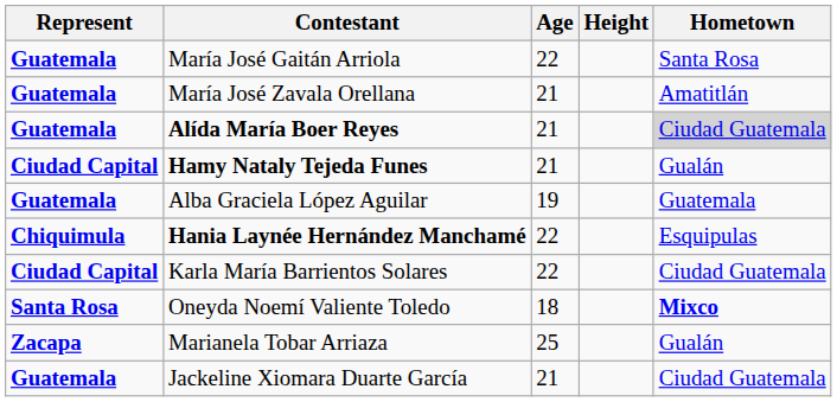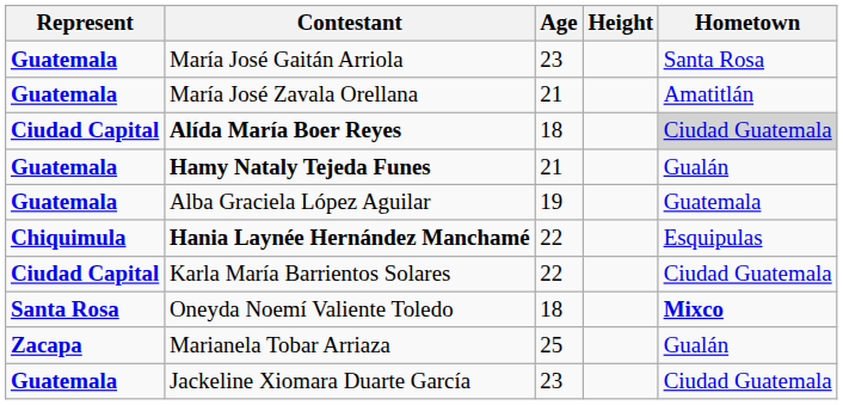 <table class="sortable wikitable">
 <tr>
 <th>Represent</th>
 <th>Contestant</th>
 <th>Age</th>
 <th>Height</th>
 <th>Hometown</th>
 </tr>
 <tr>
 <td> <strong><a href='#'>Guatemala</a></strong></td>
 <td>María José Gaitán Arriola</td>
-<td>22</td>
+<td>23</td>
 <td></td>
 <td><a href='#'>Santa Rosa</a></td>
 </tr>
 <tr>
 <td> <strong><a href='#'>Guatemala</a></strong></td>
 <td>María José Zavala Orellana</td>
 <td>21</td>
 <td></td>
 <td><a href='#'>Amatitlán</a></td>
 </tr>
 <tr>
-<td> <strong><a href='#'>Guatemala</a></strong></td>
+<td> <strong><a href='#'>Ciudad Capital</a></strong></td>
 <td><strong>Alída María Boer Reyes</strong></td>
-<td>21</td>
+<td>18</td>
 <td></td>
 <td style="background: lightgrey;"><a href='#'>Ciudad Guatemala</a></td>
 </tr>
 <tr>
-<td> <strong><a href='#'>Ciudad Capital</a></strong></td>
+<td> <strong><a href='#'>Guatemala</a></strong></td>
 <td><strong>Hamy Nataly Tejeda Funes</strong></td>
 <td>21</td>
 <td></td>
 <td><a href='#'>Gualán</a></td>
 </tr>
 <tr>
 <td> <strong><a href='#'>Guatemala</a></strong></td>
 <td>Alba Graciela López Aguilar</td>
 <td>19</td>
 <td></td>
 <td><a href='#'>Guatemala</a></td>
 </tr>
 <tr>
 <td> <strong><a href='#'>Chiquimula</a></strong></td>
 <td><strong>Hania Laynée Hernández Manchamé</strong></td>
 <td>22</td>
 <td></td>
 <td><a href='#'>Esquipulas</a></td>
 </tr>
 <tr>
 <td> <strong><a href='#'>Ciudad Capital</a></strong></td>
 <td>Karla María Barrientos Solares</td>
 <td>22</td>
 <td></td>
 <td><a href='#'>Ciudad Guatemala</a></td>
 </tr>
 <tr>
 <td> <strong><a href='#'>Santa Rosa</a></strong></td>
 <td>Oneyda Noemí Valiente Toledo</td>
 <td>18</td>
 <td></td>
 <td><strong><a href='#'>Mixco</a></strong></td>
 </tr>
 <tr>
 <td><strong><a href='#'>Zacapa</a></strong></td>
 <td>Marianela Tobar Arriaza</td>
 <td>25</td>
 <td></td>
 <td><a href='#'>Gualán</a></td>
 </tr>
 <tr>
 <td> <strong><a href='#'>Guatemala</a></strong></td>
 <td>Jackeline Xiomara Duarte García</td>
-<td>21</td>
+<td>23</td>
 <td></td>
 <td><a href='#'>Ciudad Guatemala</a></td>
 </tr>
 </table>
